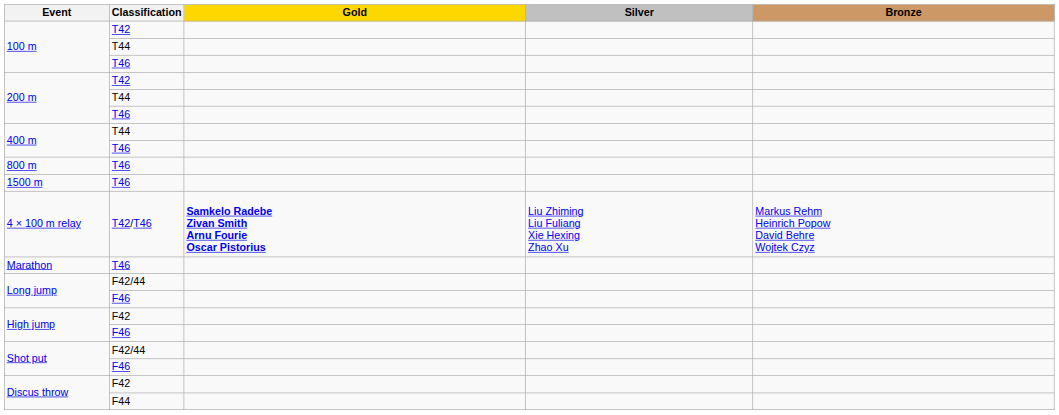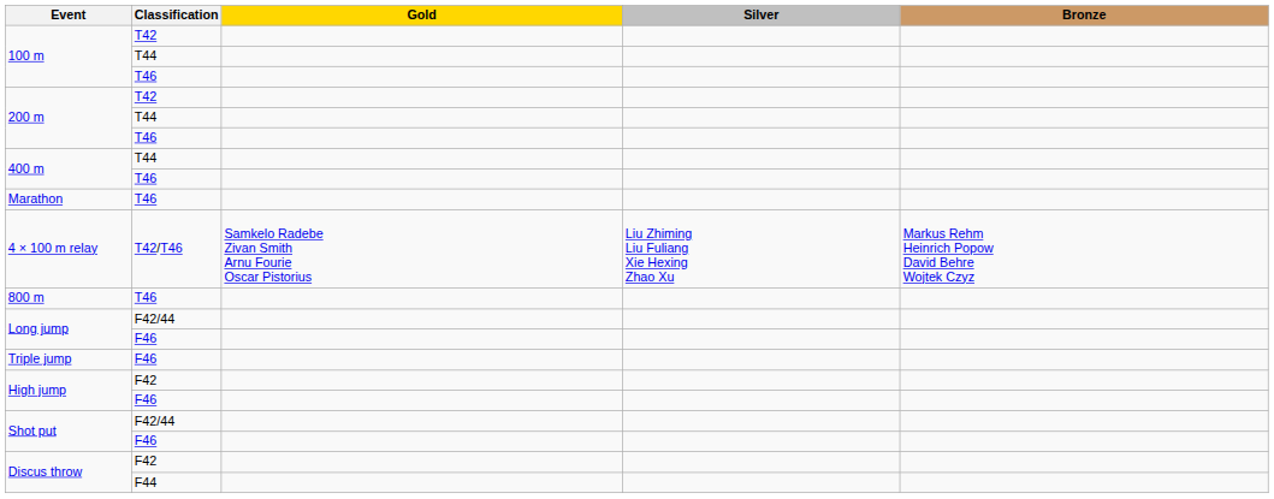 <table class=wikitable style="font-size:100%">
 <tr>
 <th rowspan="1" width="10%">Event</th>
 <th rowspan="1" width="5%">Classification</th>
 <th rowspan="1" style="background:gold;">Gold</th>
 <th colspan="1" style="background:silver;">Silver</th>
 <th colspan="1" style="background:#CC9966;">Bronze</th>
 </tr>
 <tr>
 <td rowspan="3"><a href='#'>100 m</a></td>
 <td><a href='#'>T42</a><br></td>
 <td></td>
 <td></td>
 <td></td>
 </tr>
 <tr>
 <td>T44<br></td>
 <td></td>
 <td></td>
 <td></td>
 </tr>
 <tr>
 <td><a href='#'>T46</a><br></td>
 <td></td>
 <td></td>
 <td></td>
 </tr>
 <tr>
 <td rowspan="3"><a href='#'>200 m</a></td>
 <td><a href='#'>T42</a><br></td>
 <td></td>
 <td></td>
 <td></td>
 </tr>
 <tr>
 <td>T44<br></td>
 <td></td>
 <td></td>
 <td></td>
 </tr>
 <tr>
 <td><a href='#'>T46</a><br></td>
 <td></td>
 <td></td>
 <td></td>
 </tr>
 <tr>
 <td rowspan="2"><a href='#'>400 m</a></td>
 <td>T44<br></td>
 <td></td>
 <td></td>
 <td></td>
 </tr>
 <tr>
 <td><a href='#'>T46</a><br></td>
 <td></td>
 <td></td>
 <td></td>
 </tr>
 <tr>
-<td><a href='#'>800 m</a></td>
-<td><a href='#'>T46</a><br></td>
-<td></td>
-<td></td>
-<td></td>
-</tr>
-<tr>
-<td><a href='#'>1500 m</a></td>
+<td><a href='#'>Marathon</a></td>
 <td><a href='#'>T46</a><br></td>
 <td></td>
 <td></td>
 <td></td>
 </tr>
 <tr>
 <td><a href='#'>4 × 100 m relay</a></td>
 <td><a href='#'>T42</a>/<a href='#'>T46</a><br></td>
-<td><strong><br><a href='#'>Samkelo Radebe</a><br><a href='#'>Zivan Smith</a><br><a href='#'>Arnu Fourie</a><br><a href='#'>Oscar Pistorius</a></strong></td>
+<td><br><a href='#'>Samkelo Radebe</a><br><a href='#'>Zivan Smith</a><br><a href='#'>Arnu Fourie</a><br><a href='#'>Oscar Pistorius</a></td>
 <td><br><a href='#'>Liu Zhiming</a><br><a href='#'>Liu Fuliang</a><br><a href='#'>Xie Hexing</a><br><a href='#'>Zhao Xu</a></td>
 <td><br><a href='#'>Markus Rehm</a><br><a href='#'>Heinrich Popow</a><br><a href='#'>David Behre</a><br><a href='#'>Wojtek Czyz</a></td>
 </tr>
 <tr>
-<td><a href='#'>Marathon</a></td>
+<td><a href='#'>800 m</a></td>
 <td><a href='#'>T46</a><br></td>
 <td></td>
 <td></td>
 <td></td>
 </tr>
 <tr>
 <td rowspan="2"><a href='#'>Long jump</a></td>
 <td>F42/44<br></td>
 <td></td>
 <td></td>
 <td></td>
 </tr>
 <tr>
+<td><a href='#'>F46</a><br></td>
+<td></td>
+<td></td>
+<td></td>
+</tr>
+<tr>
+<td><a href='#'>Triple jump</a></td>
 <td><a href='#'>F46</a><br></td>
 <td></td>
 <td></td>
 <td></td>
 </tr>
 <tr>
 <td rowspan="2"><a href='#'>High jump</a></td>
 <td>F42<br></td>
 <td></td>
 <td></td>
 <td></td>
 </tr>
 <tr>
 <td><a href='#'>F46</a><br></td>
 <td></td>
 <td></td>
 <td></td>
 </tr>
 <tr>
 <td rowspan="2"><a href='#'>Shot put</a></td>
 <td>F42/44<br></td>
 <td></td>
 <td></td>
 <td></td>
 </tr>
 <tr>
 <td><a href='#'>F46</a><br></td>
 <td></td>
 <td></td>
 <td></td>
 </tr>
 <tr>
 <td rowspan="2"><a href='#'>Discus throw</a></td>
 <td>F42<br></td>
 <td></td>
 <td></td>
 <td></td>
 </tr>
 <tr>
 <td>F44<br></td>
 <td></td>
 <td></td>
 <td></td>
 </tr>
 </table>
